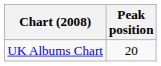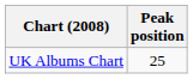 <table class="wikitable">
 <tr>
 <th align="left">Chart (2008)</th>
 <th align="left">Peak<br> position</th>
 </tr>
 <tr>
 <td align="left"><a href='#'>UK Albums Chart</a></td>
-<td align="center">20</td>
+<td align="center">25</td>
 </tr>
 </table>
